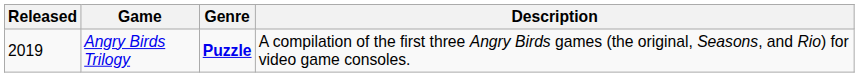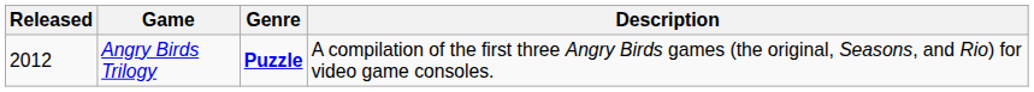 <table class="wikitable">
 <tr>
 <th>Released</th>
 <th>Game</th>
 <th>Genre</th>
 <th>Description</th>
 </tr>
 <tr>
-<td>2019</td>
+<td>2012</td>
 <td><em><a href='#'>Angry Birds Trilogy</a></em></td>
 <td><strong><a href='#'>Puzzle</a></strong></td>
 <td>A compilation of the first three <em>Angry Birds</em> games (the original, <em>Seasons</em>, and <em>Rio</em>) for video game consoles.</td>
 </tr>
 </table>
